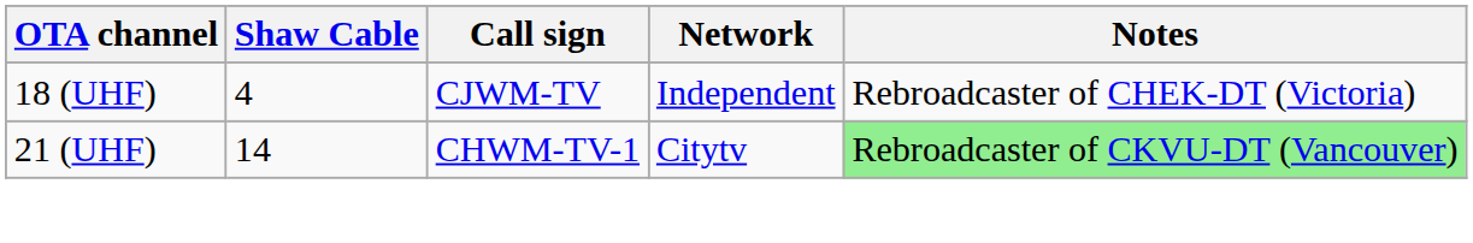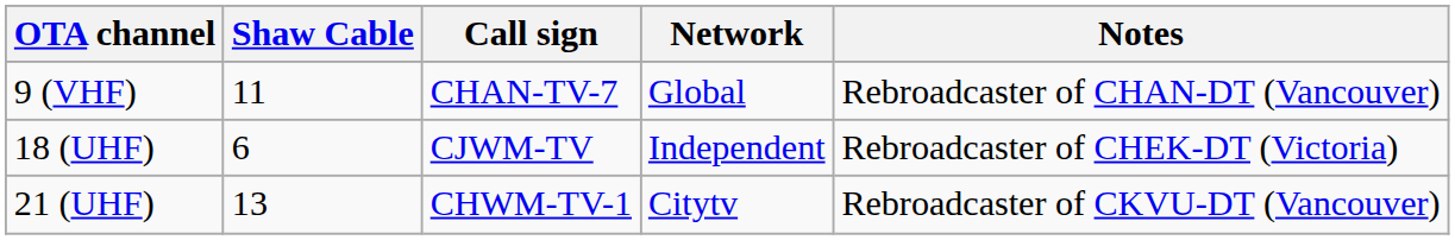 <table class="wikitable sortable">
 <tr>
 <th><a href='#'>OTA</a> channel</th>
 <th><a href='#'>Shaw Cable</a></th>
 <th>Call sign</th>
 <th>Network</th>
 <th>Notes</th>
 </tr>
 <tr>
+<td>9 (<a href='#'>VHF</a>)</td>
+<td>11</td>
+<td><a href='#'>CHAN-TV-7</a></td>
+<td><a href='#'>Global</a></td>
+<td>Rebroadcaster of <a href='#'>CHAN-DT</a> (<a href='#'>Vancouver</a>)</td>
+</tr>
+<tr>
 <td>18 (<a href='#'>UHF</a>)</td>
-<td>4</td>
+<td>6</td>
 <td><a href='#'>CJWM-TV</a></td>
 <td><a href='#'>Independent</a></td>
 <td>Rebroadcaster of <a href='#'>CHEK-DT</a> (<a href='#'>Victoria</a>)</td>
 </tr>
 <tr>
 <td>21 (<a href='#'>UHF</a>)</td>
-<td>14</td>
+<td>13</td>
 <td><a href='#'>CHWM-TV-1</a></td>
 <td><a href='#'>Citytv</a></td>
-<td style="background: lightgreen;">Rebroadcaster of <a href='#'>CKVU-DT</a> (<a href='#'>Vancouver</a>)</td>
+<td>Rebroadcaster of <a href='#'>CKVU-DT</a> (<a href='#'>Vancouver</a>)</td>
 </tr>
 </table>
